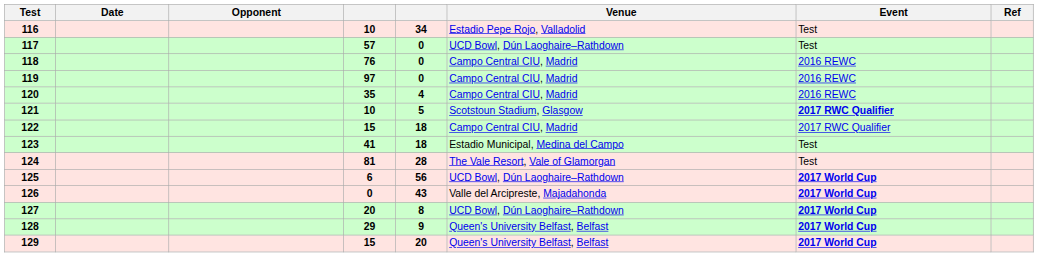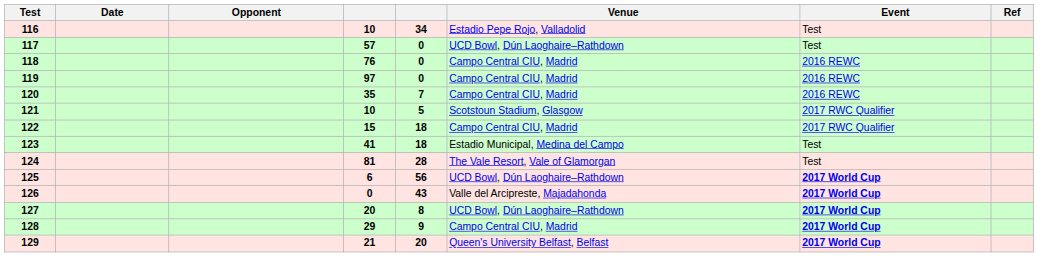 <table class="wikitable sortable" style="width:100%">
 <tr>
 <th style="width:5%">Test</th>
 <th style="width:11%">Date</th>
 <th style="width:17%">Opponent</th>
 <th style="width:5%"></th>
 <th style="width:5%"></th>
 <th>Venue</th>
 <th>Event</th>
 <th>Ref</th>
 </tr>
 <tr bgcolor="FFE4E1">
 <td align="center"><strong>116</strong></td>
 <td></td>
 <td></td>
 <td align="center"><strong>10</strong></td>
 <td align="center"><strong>34</strong></td>
 <td><a href='#'>Estadio Pepe Rojo</a>, <a href='#'>Valladolid</a></td>
 <td>Test</td>
 <td></td>
 </tr>
 <tr bgcolor="#ccffcc">
 <td align="center"><strong>117</strong></td>
 <td></td>
 <td></td>
 <td align="center"><strong>57</strong></td>
 <td align="center"><strong>0</strong></td>
 <td><a href='#'>UCD Bowl</a>, <a href='#'>Dún Laoghaire–Rathdown</a></td>
 <td>Test</td>
 <td></td>
 </tr>
 <tr bgcolor="#ccffcc">
 <td align="center"><strong>118</strong></td>
 <td></td>
 <td></td>
 <td align="center"><strong>76</strong></td>
 <td align="center"><strong>0</strong></td>
 <td><a href='#'>Campo Central CIU</a>, <a href='#'>Madrid</a></td>
 <td><a href='#'>2016 REWC</a></td>
 <td></td>
 </tr>
 <tr bgcolor="#ccffcc">
 <td align="center"><strong>119</strong></td>
 <td></td>
 <td></td>
 <td align="center"><strong>97</strong></td>
 <td align="center"><strong>0</strong></td>
 <td><a href='#'>Campo Central CIU</a>, <a href='#'>Madrid</a></td>
 <td><a href='#'>2016 REWC</a></td>
 <td></td>
 </tr>
 <tr bgcolor="#ccffcc">
 <td align="center"><strong>120</strong></td>
 <td></td>
 <td></td>
 <td align="center"><strong>35</strong></td>
-<td align="center"><strong>4</strong></td>
+<td align="center"><strong>7</strong></td>
 <td><a href='#'>Campo Central CIU</a>, <a href='#'>Madrid</a></td>
 <td><a href='#'>2016 REWC</a></td>
 <td></td>
 </tr>
 <tr bgcolor="#ccffcc">
 <td align="center"><strong>121</strong></td>
 <td></td>
 <td></td>
 <td align="center"><strong>10</strong></td>
 <td align="center"><strong>5</strong></td>
 <td><a href='#'>Scotstoun Stadium</a>, <a href='#'>Glasgow</a></td>
-<td><strong><a href='#'>2017 RWC Qualifier</a></strong></td>
+<td><a href='#'>2017 RWC Qualifier</a></td>
 <td></td>
 </tr>
 <tr bgcolor="#ccffcc">
 <td align="center"><strong>122</strong></td>
 <td></td>
 <td></td>
 <td align="center"><strong>15</strong></td>
 <td align="center"><strong>18</strong></td>
 <td><a href='#'>Campo Central CIU</a>, <a href='#'>Madrid</a></td>
 <td><a href='#'>2017 RWC Qualifier</a></td>
 <td></td>
 </tr>
 <tr bgcolor="#ccffcc">
 <td align="center"><strong>123</strong></td>
 <td></td>
 <td></td>
 <td align="center"><strong>41</strong></td>
 <td align="center"><strong>18</strong></td>
 <td>Estadio Municipal, <a href='#'>Medina del Campo</a></td>
 <td>Test</td>
 <td></td>
 </tr>
 <tr bgcolor="FFE4E1">
 <td align="center"><strong>124</strong></td>
 <td></td>
 <td></td>
 <td align="center"><strong>81</strong></td>
 <td align="center"><strong>28</strong></td>
 <td><a href='#'>The Vale Resort</a>, <a href='#'>Vale of Glamorgan</a></td>
 <td>Test</td>
 <td></td>
 </tr>
 <tr bgcolor="FFE4E1">
 <td align="center"><strong>125</strong></td>
 <td></td>
 <td></td>
 <td align="center"><strong>6</strong></td>
 <td align="center"><strong>56</strong></td>
 <td><a href='#'>UCD Bowl</a>, <a href='#'>Dún Laoghaire–Rathdown</a></td>
 <td><a href='#'><strong>2017 World Cup</strong></a></td>
 <td></td>
 </tr>
 <tr bgcolor="FFE4E1">
 <td align="center"><strong>126</strong></td>
 <td></td>
 <td></td>
 <td align="center"><strong>0</strong></td>
 <td align="center"><strong>43</strong></td>
 <td>Valle del Arcipreste, <a href='#'>Majadahonda</a></td>
 <td><a href='#'><strong>2017 World Cup</strong></a></td>
 <td></td>
 </tr>
 <tr bgcolor="#ccffcc">
 <td align="center"><strong>127</strong></td>
 <td></td>
 <td></td>
 <td align="center"><strong>20</strong></td>
 <td align="center"><strong>8</strong></td>
 <td><a href='#'>UCD Bowl</a>, <a href='#'>Dún Laoghaire–Rathdown</a></td>
 <td><a href='#'><strong>2017 World Cup</strong></a></td>
 <td></td>
 </tr>
 <tr bgcolor="#ccffcc">
 <td align="center"><strong>128</strong></td>
 <td></td>
 <td></td>
 <td align="center"><strong>29</strong></td>
 <td align="center"><strong>9</strong></td>
-<td><a href='#'>Queen's University Belfast</a>, <a href='#'>Belfast</a></td>
+<td><a href='#'>Campo Central CIU</a>, <a href='#'>Madrid</a></td>
 <td><a href='#'><strong>2017 World Cup</strong></a></td>
 <td></td>
 </tr>
 <tr bgcolor="FFE4E1">
 <td align="center"><strong>129</strong></td>
 <td></td>
 <td></td>
-<td align="center"><strong>15</strong></td>
+<td align="center"><strong>21</strong></td>
 <td align="center"><strong>20</strong></td>
 <td><a href='#'>Queen's University Belfast</a>, <a href='#'>Belfast</a></td>
 <td><a href='#'><strong>2017 World Cup</strong></a></td>
 <td></td>
 </tr>
 </table>
